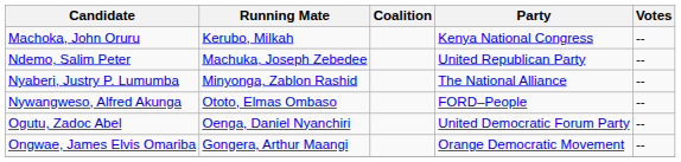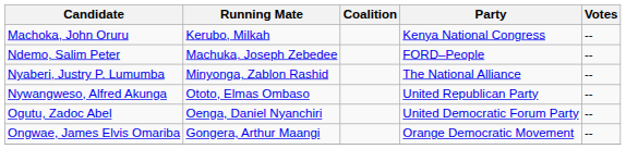 <table class="wikitable sortable">
 <tr>
 <th>Candidate</th>
 <th>Running Mate</th>
 <th>Coalition</th>
 <th>Party</th>
 <th>Votes</th>
 </tr>
 <tr>
 <td><a href='#'>Machoka, John Oruru</a></td>
 <td><a href='#'>Kerubo, Milkah</a></td>
 <td></td>
 <td><a href='#'>Kenya National Congress</a></td>
 <td>--</td>
 </tr>
 <tr>
 <td><a href='#'>Ndemo, Salim Peter</a></td>
 <td><a href='#'>Machuka, Joseph Zebedee</a></td>
 <td></td>
-<td><a href='#'>United Republican Party</a></td>
+<td><a href='#'>FORD–People</a></td>
 <td>--</td>
 </tr>
 <tr>
 <td><a href='#'>Nyaberi, Justry P. Lumumba</a></td>
 <td><a href='#'>Minyonga, Zablon Rashid</a></td>
 <td></td>
 <td><a href='#'>The National Alliance</a></td>
 <td>--</td>
 </tr>
 <tr>
 <td><a href='#'>Nywangweso, Alfred Akunga</a></td>
 <td><a href='#'>Ototo, Elmas Ombaso</a></td>
 <td></td>
-<td><a href='#'>FORD–People</a></td>
+<td><a href='#'>United Republican Party</a></td>
 <td>--</td>
 </tr>
 <tr>
 <td><a href='#'>Ogutu, Zadoc Abel</a></td>
 <td><a href='#'>Oenga, Daniel Nyanchiri</a></td>
 <td></td>
 <td><a href='#'>United Democratic Forum Party</a></td>
 <td>--</td>
 </tr>
 <tr>
 <td><a href='#'>Ongwae, James Elvis Omariba</a></td>
 <td><a href='#'>Gongera, Arthur Maangi</a></td>
 <td></td>
 <td><a href='#'>Orange Democratic Movement</a></td>
 <td>--</td>
 </tr>
 <tr>
 </tr>
 </table>
